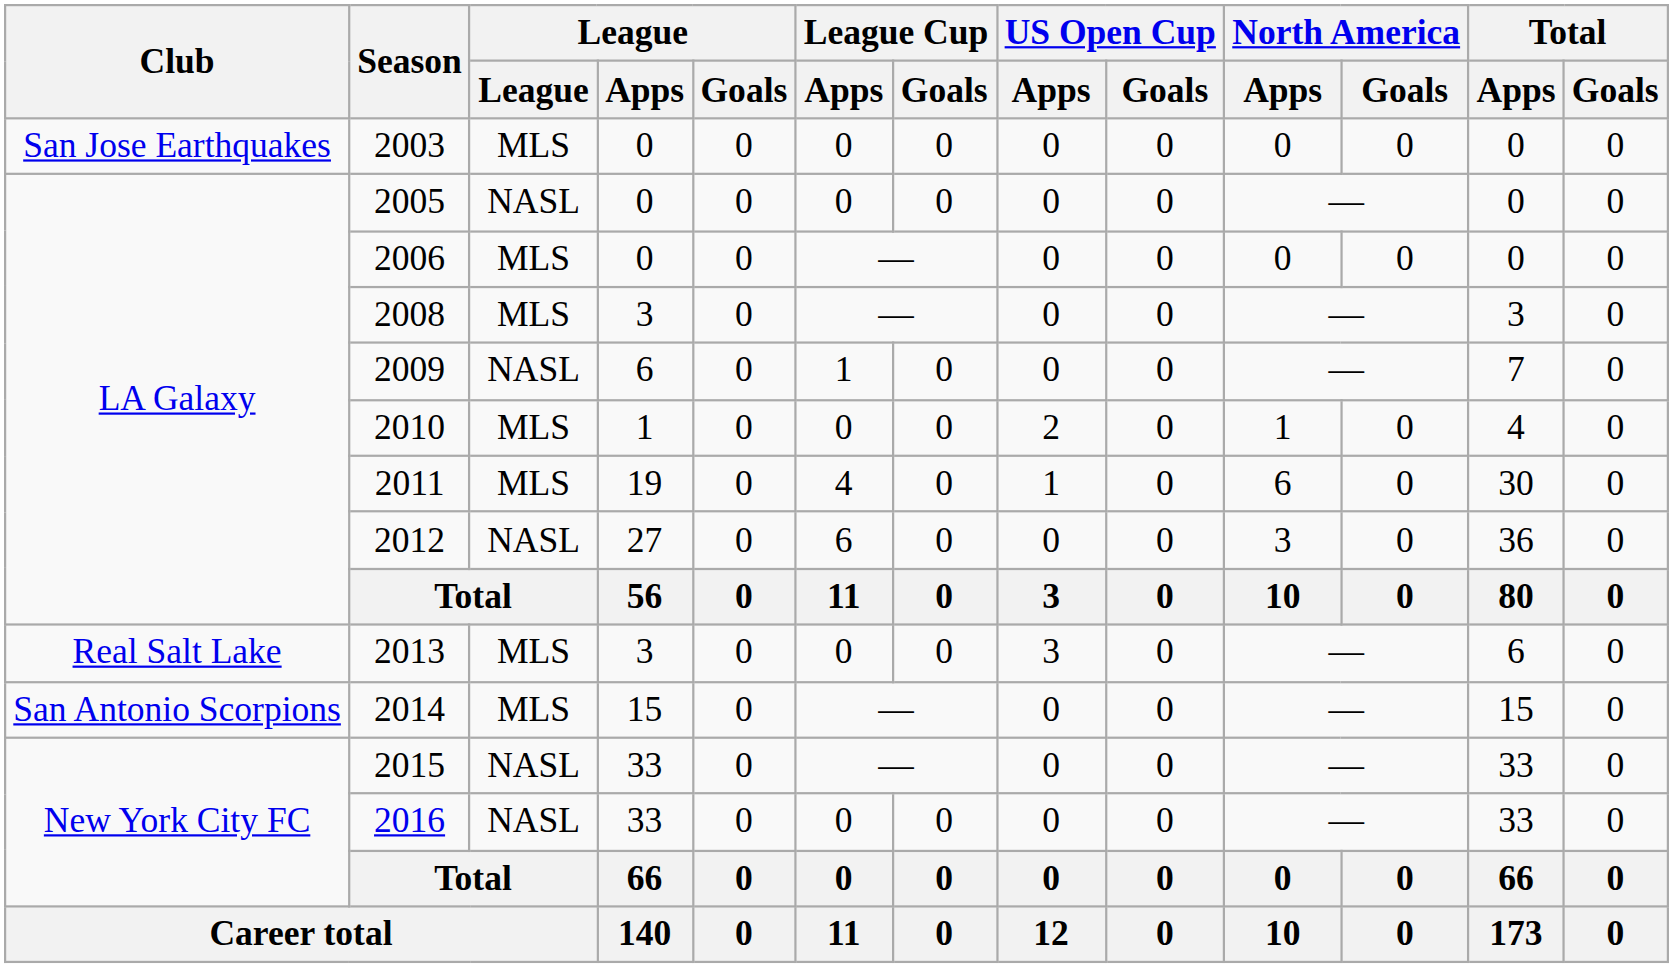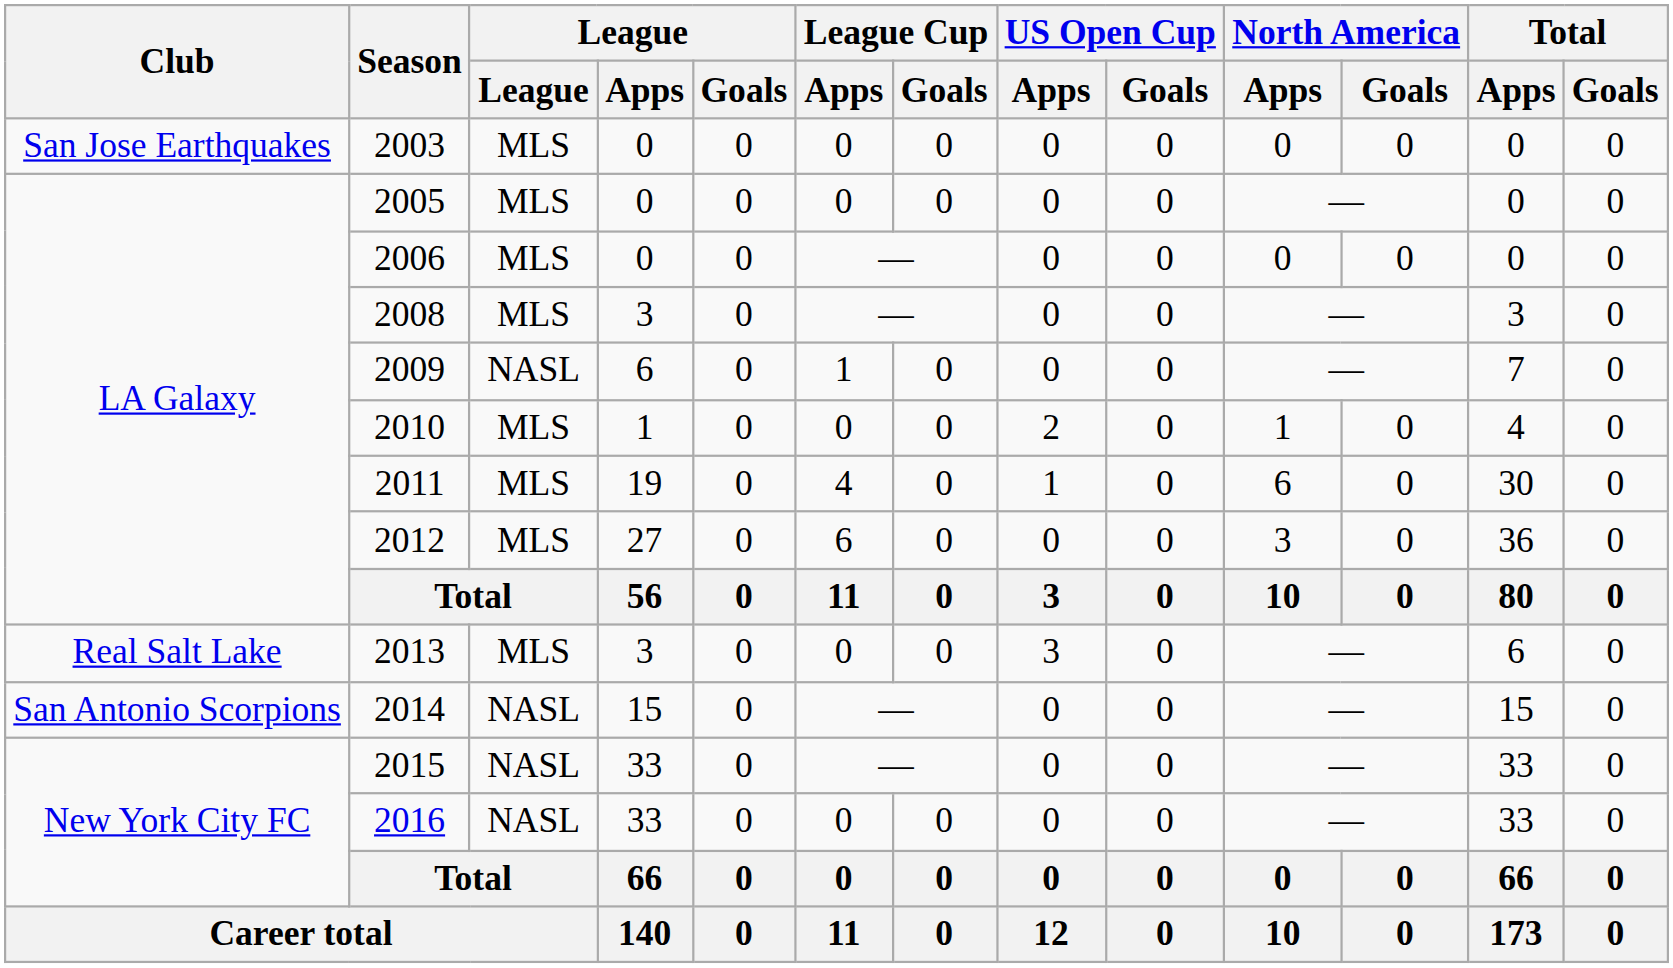 <table class="wikitable" style="text-align:center">
 <tr>
 <th rowspan="2">Club</th>
 <th rowspan="2">Season</th>
 <th colspan="3">League</th>
 <th colspan="2">League Cup</th>
 <th colspan="2"><a href='#'>US Open Cup</a></th>
 <th colspan="2"><a href='#'>North America</a></th>
 <th colspan="2">Total</th>
 </tr>
 <tr>
 <th>League</th>
 <th>Apps</th>
 <th>Goals</th>
 <th>Apps</th>
 <th>Goals</th>
 <th>Apps</th>
 <th>Goals</th>
 <th>Apps</th>
 <th>Goals</th>
 <th>Apps</th>
 <th>Goals</th>
 </tr>
 <tr>
 <td><a href='#'>San Jose Earthquakes</a></td>
 <td>2003</td>
 <td>MLS</td>
 <td>0</td>
 <td>0</td>
 <td>0</td>
 <td>0</td>
 <td>0</td>
 <td>0</td>
 <td>0</td>
 <td>0</td>
 <td>0</td>
 <td>0</td>
 </tr>
 <tr>
 <td rowspan="8"><a href='#'>LA Galaxy</a></td>
 <td>2005</td>
-<td>NASL</td>
+<td>MLS</td>
 <td>0</td>
 <td>0</td>
 <td>0</td>
 <td>0</td>
 <td>0</td>
 <td>0</td>
 <td colspan="2">—</td>
 <td>0</td>
 <td>0</td>
 </tr>
 <tr>
 <td>2006</td>
 <td>MLS</td>
 <td>0</td>
 <td>0</td>
 <td colspan="2">—</td>
 <td>0</td>
 <td>0</td>
 <td>0</td>
 <td>0</td>
 <td>0</td>
 <td>0</td>
 </tr>
 <tr>
 <td>2008</td>
 <td>MLS</td>
 <td>3</td>
 <td>0</td>
 <td colspan="2">—</td>
 <td>0</td>
 <td>0</td>
 <td colspan="2">—</td>
 <td>3</td>
 <td>0</td>
 </tr>
 <tr>
 <td>2009</td>
 <td>NASL</td>
 <td>6</td>
 <td>0</td>
 <td>1</td>
 <td>0</td>
 <td>0</td>
 <td>0</td>
 <td colspan="2">—</td>
 <td>7</td>
 <td>0</td>
 </tr>
 <tr>
 <td>2010</td>
 <td>MLS</td>
 <td>1</td>
 <td>0</td>
 <td>0</td>
 <td>0</td>
 <td>2</td>
 <td>0</td>
 <td>1</td>
 <td>0</td>
 <td>4</td>
 <td>0</td>
 </tr>
 <tr>
 <td>2011</td>
 <td>MLS</td>
 <td>19</td>
 <td>0</td>
 <td>4</td>
 <td>0</td>
 <td>1</td>
 <td>0</td>
 <td>6</td>
 <td>0</td>
 <td>30</td>
 <td>0</td>
 </tr>
 <tr>
 <td>2012</td>
-<td>NASL</td>
+<td>MLS</td>
 <td>27</td>
 <td>0</td>
 <td>6</td>
 <td>0</td>
 <td>0</td>
 <td>0</td>
 <td>3</td>
 <td>0</td>
 <td>36</td>
 <td>0</td>
 </tr>
 <tr>
 <th colspan="2">Total</th>
 <th>56</th>
 <th>0</th>
 <th>11</th>
 <th>0</th>
 <th>3</th>
 <th>0</th>
 <th>10</th>
 <th>0</th>
 <th>80</th>
 <th>0</th>
 </tr>
 <tr>
 <td><a href='#'>Real Salt Lake</a></td>
 <td>2013</td>
 <td>MLS</td>
 <td>3</td>
 <td>0</td>
 <td>0</td>
 <td>0</td>
 <td>3</td>
 <td>0</td>
 <td colspan="2">—</td>
 <td>6</td>
 <td>0</td>
 </tr>
 <tr>
 <td><a href='#'>San Antonio Scorpions</a></td>
 <td>2014</td>
-<td>MLS</td>
+<td>NASL</td>
 <td>15</td>
 <td>0</td>
 <td colspan="2">—</td>
 <td>0</td>
 <td>0</td>
 <td colspan="2">—</td>
 <td>15</td>
 <td>0</td>
 </tr>
 <tr>
 <td rowspan="3"><a href='#'>New York City FC</a></td>
 <td>2015</td>
 <td>NASL</td>
 <td>33</td>
 <td>0</td>
 <td colspan="2">—</td>
 <td>0</td>
 <td>0</td>
 <td colspan="2">—</td>
 <td>33</td>
 <td>0</td>
 </tr>
 <tr>
 <td><a href='#'>2016</a></td>
 <td>NASL</td>
 <td>33</td>
 <td>0</td>
 <td>0</td>
 <td>0</td>
 <td>0</td>
 <td>0</td>
 <td colspan="2">—</td>
 <td>33</td>
 <td>0</td>
 </tr>
 <tr>
 <th colspan="2">Total</th>
 <th>66</th>
 <th>0</th>
 <th>0</th>
 <th>0</th>
 <th>0</th>
 <th>0</th>
 <th>0</th>
 <th>0</th>
 <th>66</th>
 <th>0</th>
 </tr>
 <tr>
 <th colspan="3">Career total</th>
 <th>140</th>
 <th>0</th>
 <th>11</th>
 <th>0</th>
 <th>12</th>
 <th>0</th>
 <th>10</th>
 <th>0</th>
 <th>173</th>
 <th>0</th>
 </tr>
 </table>
